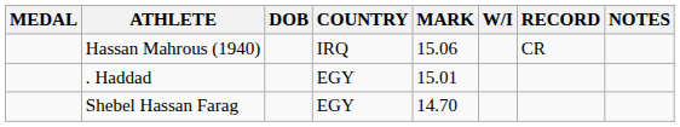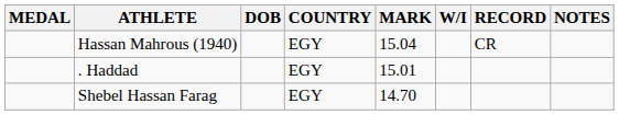 <table class="wikitable">
 <tr>
 <th>MEDAL</th>
 <th>ATHLETE</th>
 <th>DOB</th>
 <th>COUNTRY</th>
 <th>MARK</th>
 <th>W/I</th>
 <th>RECORD</th>
 <th>NOTES</th>
 </tr>
 <tr>
 <td></td>
 <td>Hassan Mahrous (1940)</td>
 <td></td>
-<td>IRQ</td>
-<td>15.06</td>
+<td>EGY</td>
+<td>15.04</td>
 <td></td>
 <td>CR</td>
 <td></td>
 </tr>
 <tr>
 <td></td>
 <td>. Haddad</td>
 <td></td>
 <td>EGY</td>
 <td>15.01</td>
 <td></td>
 <td></td>
 <td></td>
 </tr>
 <tr>
 <td></td>
 <td>Shebel Hassan Farag</td>
 <td></td>
 <td>EGY</td>
 <td>14.70</td>
 <td></td>
 <td></td>
 <td></td>
 </tr>
 </table>
